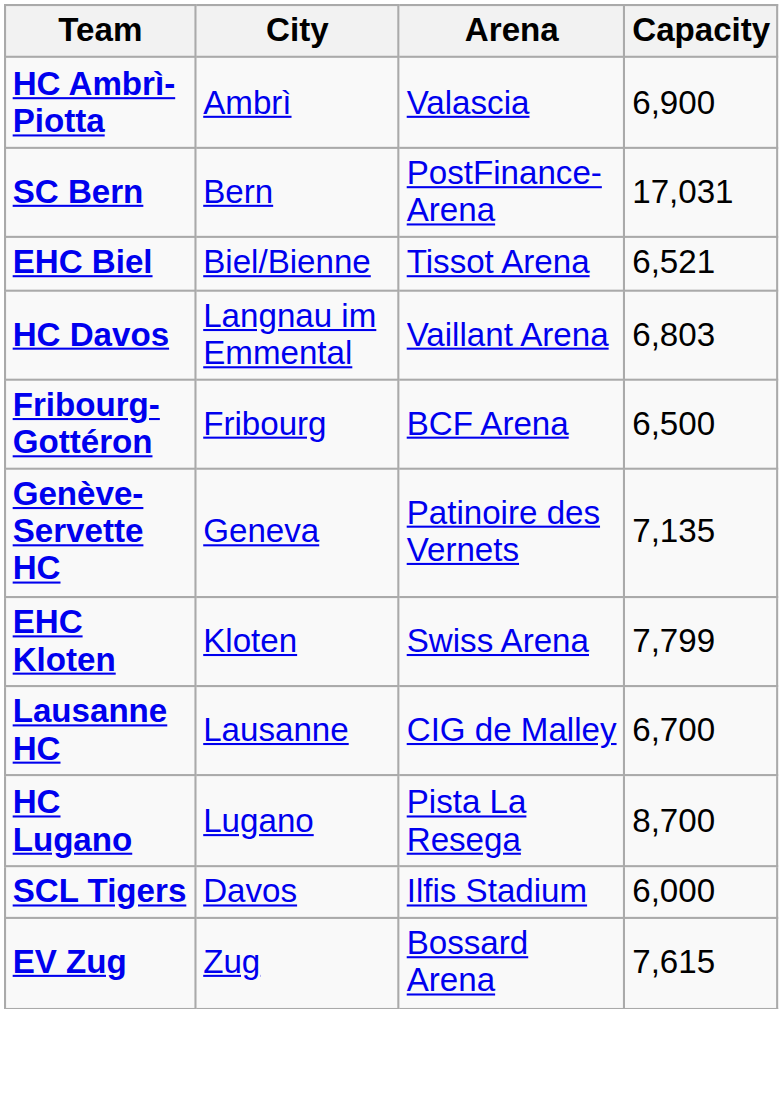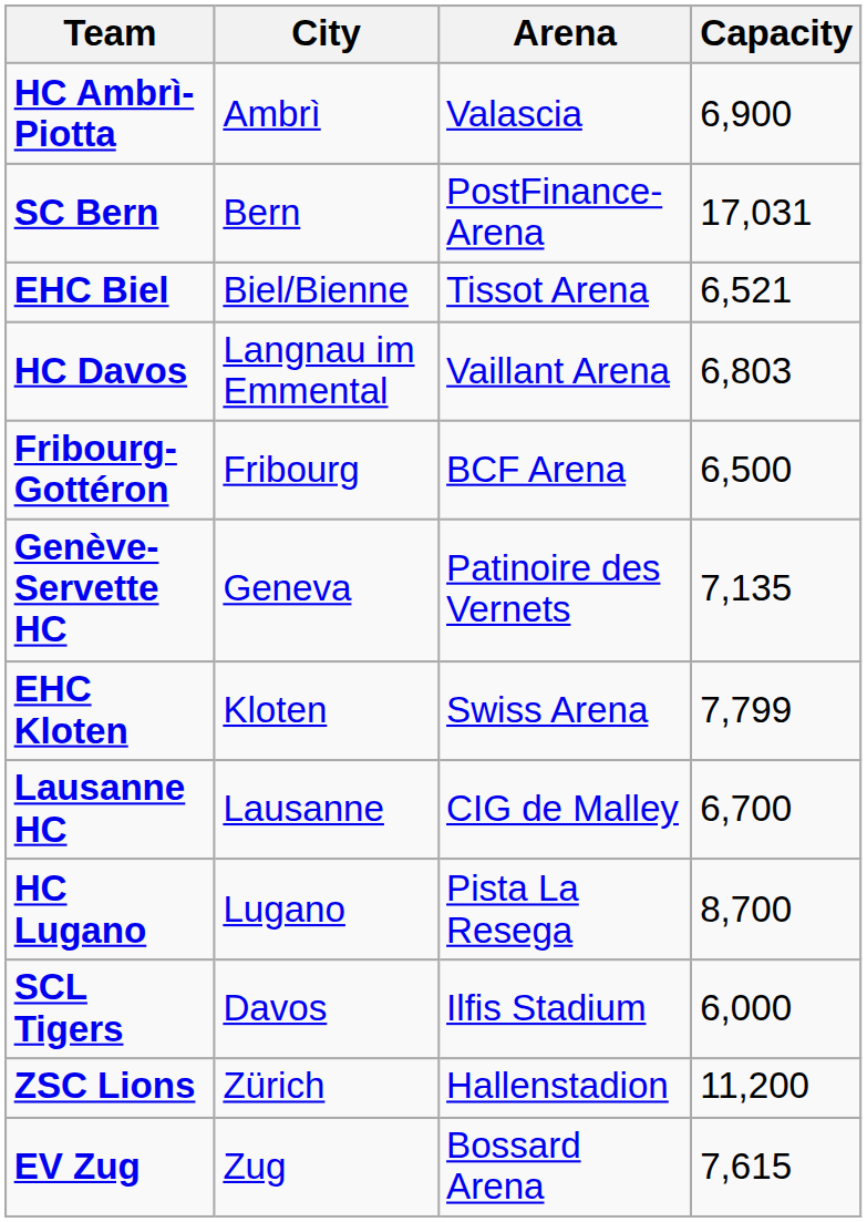 <table class="wikitable" style="text-align:left" width=60%>
 <tr>
 <th>Team</th>
 <th>City</th>
 <th>Arena</th>
 <th>Capacity</th>
 </tr>
 <tr>
 <td><strong><a href='#'>HC Ambrì-Piotta</a></strong></td>
 <td><a href='#'>Ambrì</a></td>
 <td><a href='#'>Valascia</a></td>
 <td>6,900</td>
 </tr>
 <tr>
 <td><strong><a href='#'>SC Bern</a></strong></td>
 <td><a href='#'>Bern</a></td>
 <td><a href='#'>PostFinance-Arena</a></td>
 <td>17,031</td>
 </tr>
 <tr>
 <td><strong><a href='#'>EHC Biel</a></strong></td>
 <td><a href='#'>Biel/Bienne</a></td>
 <td><a href='#'>Tissot Arena</a></td>
 <td>6,521</td>
 </tr>
 <tr>
 <td><strong><a href='#'>HC Davos</a></strong></td>
 <td><a href='#'>Langnau im Emmental</a></td>
 <td><a href='#'>Vaillant Arena</a></td>
 <td>6,803</td>
 </tr>
 <tr>
 <td><strong><a href='#'>Fribourg-Gottéron</a></strong></td>
 <td><a href='#'>Fribourg</a></td>
 <td><a href='#'>BCF Arena</a></td>
 <td>6,500</td>
 </tr>
 <tr>
 <td><strong><a href='#'>Genève-Servette HC</a></strong></td>
 <td><a href='#'>Geneva</a></td>
 <td><a href='#'>Patinoire des Vernets</a></td>
 <td>7,135</td>
 </tr>
 <tr>
 <td><strong><a href='#'>EHC Kloten</a></strong></td>
 <td><a href='#'>Kloten</a></td>
 <td><a href='#'>Swiss Arena</a></td>
 <td>7,799</td>
 </tr>
 <tr>
 <td><strong><a href='#'>Lausanne HC</a></strong></td>
 <td><a href='#'>Lausanne</a></td>
 <td><a href='#'>CIG de Malley</a></td>
 <td>6,700</td>
 </tr>
 <tr>
 <td><strong><a href='#'>HC Lugano</a></strong></td>
 <td><a href='#'>Lugano</a></td>
 <td><a href='#'>Pista La Resega</a></td>
 <td>8,700</td>
 </tr>
 <tr>
 <td><strong><a href='#'>SCL Tigers</a></strong></td>
 <td><a href='#'>Davos</a></td>
 <td><a href='#'>Ilfis Stadium</a></td>
 <td>6,000</td>
 </tr>
 <tr>
+<td><strong><a href='#'>ZSC Lions</a></strong></td>
+<td><a href='#'>Zürich</a></td>
+<td><a href='#'>Hallenstadion</a></td>
+<td>11,200</td>
+</tr>
+<tr>
 <td><strong><a href='#'>EV Zug</a></strong></td>
 <td><a href='#'>Zug</a></td>
 <td><a href='#'>Bossard Arena</a></td>
 <td>7,615</td>
 </tr>
 </table>
